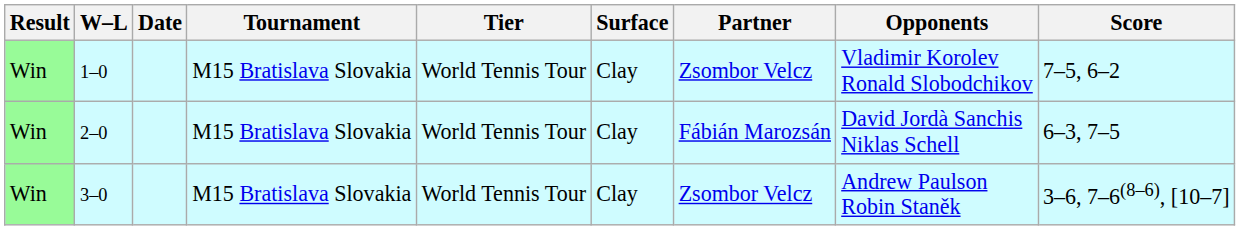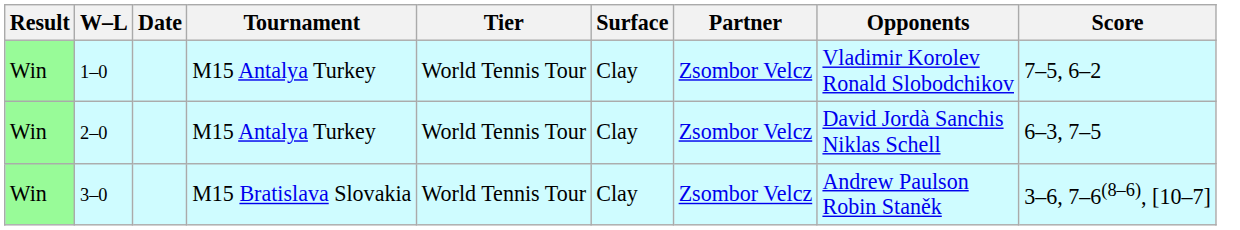 <table class="sortable wikitable" style=font-size:97%>
 <tr>
 <th>Result</th>
 <th class="unsortable">W–L</th>
 <th>Date</th>
 <th>Tournament</th>
 <th>Tier</th>
 <th>Surface</th>
 <th>Partner</th>
 <th>Opponents</th>
 <th class="unsortable">Score</th>
 </tr>
 <tr bgcolor=#cffcff>
 <td style="background:#98fb98;">Win</td>
 <td><small>1–0</small></td>
 <td></td>
-<td>M15 <a href='#'>Bratislava</a> Slovakia</td>
+<td>M15 <a href='#'>Antalya</a> Turkey</td>
 <td>World Tennis Tour</td>
 <td>Clay</td>
 <td> <a href='#'>Zsombor Velcz</a></td>
 <td> <a href='#'>Vladimir Korolev</a><br> <a href='#'>Ronald Slobodchikov</a></td>
 <td>7–5, 6–2</td>
 </tr>
 <tr bgcolor=#cffcff>
 <td style="background:#98fb98;">Win</td>
 <td><small>2–0</small></td>
 <td></td>
-<td>M15 <a href='#'>Bratislava</a> Slovakia</td>
+<td>M15 <a href='#'>Antalya</a> Turkey</td>
 <td>World Tennis Tour</td>
 <td>Clay</td>
-<td> <a href='#'>Fábián Marozsán</a></td>
+<td> <a href='#'>Zsombor Velcz</a></td>
 <td> <a href='#'>David Jordà Sanchis</a><br> <a href='#'>Niklas Schell</a></td>
 <td>6–3, 7–5</td>
 </tr>
 <tr bgcolor=#cffcff>
 <td style="background:#98fb98;">Win</td>
 <td><small>3–0</small></td>
 <td></td>
 <td>M15 <a href='#'>Bratislava</a> Slovakia</td>
 <td>World Tennis Tour</td>
 <td>Clay</td>
 <td> <a href='#'>Zsombor Velcz</a></td>
 <td> <a href='#'>Andrew Paulson</a><br> <a href='#'>Robin Staněk</a></td>
 <td>3–6, 7–6<sup>(8–6)</sup>, [10–7]</td>
 </tr>
 </table>
